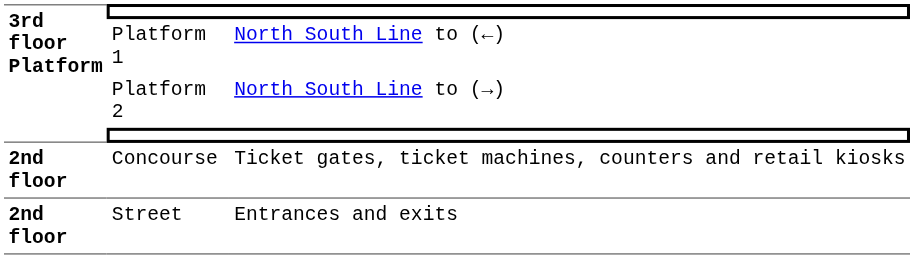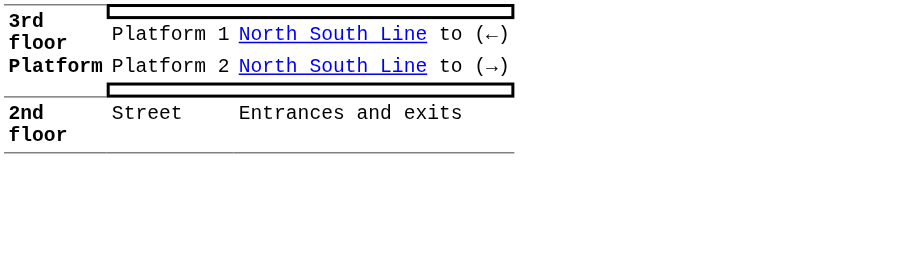 <table table border=0 cellspacing=0 cellpadding=3>
 <tr>
 <td style="border-top:solid 1px gray; border-bottom:solid 1px gray;" width=50 rowspan=4 valign=top><strong>3rd floor</strong><br><strong>Platform</strong></td>
 <td style="border:solid 2px black;" colspan=2 align=center></td>
 </tr>
 <tr>
 <td valign=top>Platform 1</td>
 <td valign=top> <a href='#'>North South Line</a> to  (←)</td>
 </tr>
 <tr>
 <td valign=top>Platform 2</td>
 <td valign=top> <a href='#'>North South Line</a> to  (→)</td>
 </tr>
 <tr>
 <td style="border:solid 2px black;" colspan=2 align=center></td>
 </tr>
 <tr>
 <td style="border-bottom:solid 1px gray;" valign=top><strong>2nd floor</strong></td>
-<td style="border-bottom:solid 1px gray;" width=75 valign=top>Concourse</td>
-<td style="border-bottom:solid 1px gray;" valign=top>Ticket gates, ticket machines, counters and retail kiosks</td>
-</tr>
-<tr>
-<td style="border-bottom:solid 1px gray;" valign=top><strong>2nd floor</strong></td>
 <td style="border-bottom:solid 1px gray;" valign=top>Street</td>
 <td style="border-bottom:solid 1px gray;" valign=top>Entrances and exits</td>
 </tr>
 </table>
